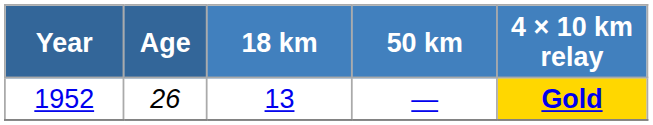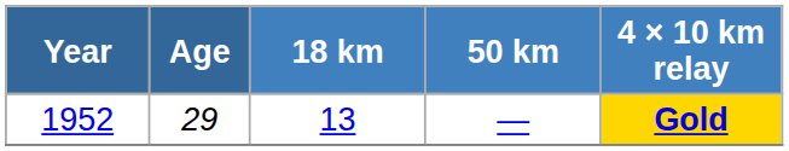 <table class="wikitable" style="font-size:95%; text-align:center; border:grey solid 1px; border-collapse:collapse; background:#ffffff;">
 <tr>
 <th style="background-color:#369; color:white; width:60px;"> Year </th>
 <th style="background-color:#369; color:white; width:40px;"> Age </th>
 <th style="background-color:#4180be; color:white; width:75px;"> 18 km </th>
 <th style="background-color:#4180be; color:white; width:75px;"> 50 km </th>
 <th style="background-color:#4180be; color:white; width:75px;"> 4 × 10 km <br> relay </th>
 </tr>
 <tr>
 <td><a href='#'>1952</a></td>
-<td><em>26</em></td>
+<td><em>29</em></td>
 <td><a href='#'>13</a></td>
 <td><a href='#'>—</a></td>
 <td style="background:gold;"><a href='#'><strong>Gold</strong></a></td>
 </tr>
 <tr>
 </tr>
 </table>
